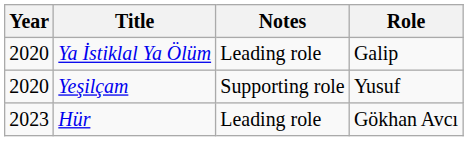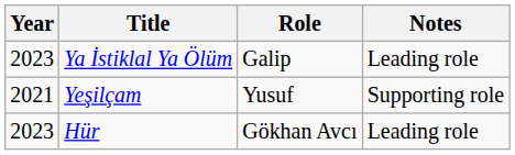 <table class="wikitable" style="font-size: 95%;">
 <tr>
 <th>Year</th>
 <th>Title</th>
+<th>Role</th>
 <th>Notes</th>
-<th>Role</th>
 </tr>
 <tr>
-<td>2020</td>
+<td>2023</td>
 <td><em><a href='#'>Ya İstiklal Ya Ölüm</a></em></td>
+<td>Galip</td>
 <td>Leading role</td>
-<td>Galip</td>
 </tr>
 <tr>
-<td>2020</td>
+<td>2021</td>
 <td><em><a href='#'>Yeşilçam</a></em></td>
+<td>Yusuf</td>
 <td>Supporting role</td>
-<td>Yusuf</td>
 </tr>
 <tr>
 <td>2023</td>
 <td><em><a href='#'>Hür</a></em></td>
+<td>Gökhan Avcı</td>
 <td>Leading role</td>
-<td>Gökhan Avcı</td>
 </tr>
 </table>
